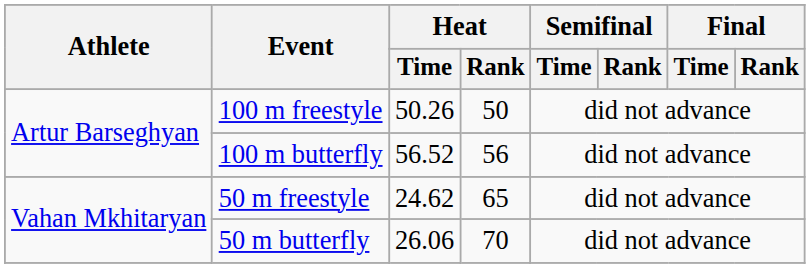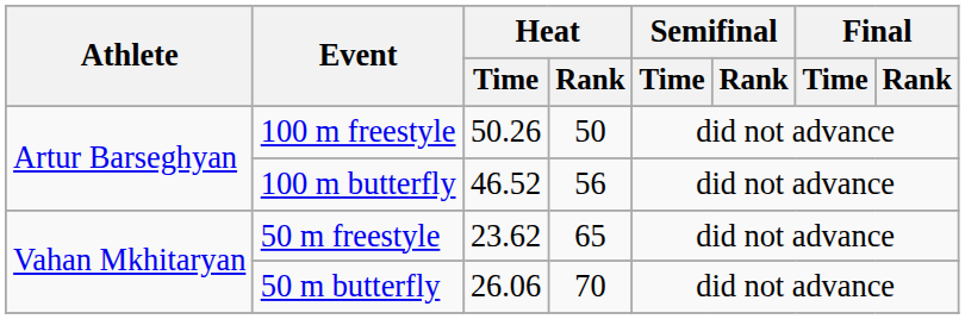 <table class="wikitable" style="text-align:center; font-size:90%">
 <tr>
 <th rowspan="2">Athlete</th>
 <th rowspan="2">Event</th>
 <th colspan="2">Heat</th>
 <th colspan="2">Semifinal</th>
 <th colspan="2">Final</th>
 </tr>
 <tr style="font-size:95%">
 <th>Time</th>
 <th>Rank</th>
 <th>Time</th>
 <th>Rank</th>
 <th>Time</th>
 <th>Rank</th>
 </tr>
 <tr>
 <td align=left rowspan=2><a href='#'>Artur Barseghyan</a></td>
 <td align=left><a href='#'>100 m freestyle</a></td>
 <td>50.26</td>
 <td>50</td>
 <td colspan=4>did not advance</td>
 </tr>
 <tr>
 <td align=left><a href='#'>100 m butterfly</a></td>
-<td>56.52</td>
+<td>46.52</td>
 <td>56</td>
 <td colspan=4>did not advance</td>
 </tr>
 <tr>
 <td align=left rowspan=2><a href='#'>Vahan Mkhitaryan</a></td>
 <td align=left><a href='#'>50 m freestyle</a></td>
-<td>24.62</td>
+<td>23.62</td>
 <td>65</td>
 <td colspan=4>did not advance</td>
 </tr>
 <tr>
 <td align=left><a href='#'>50 m butterfly</a></td>
 <td>26.06</td>
 <td>70</td>
 <td colspan=4>did not advance</td>
 </tr>
 </table>
